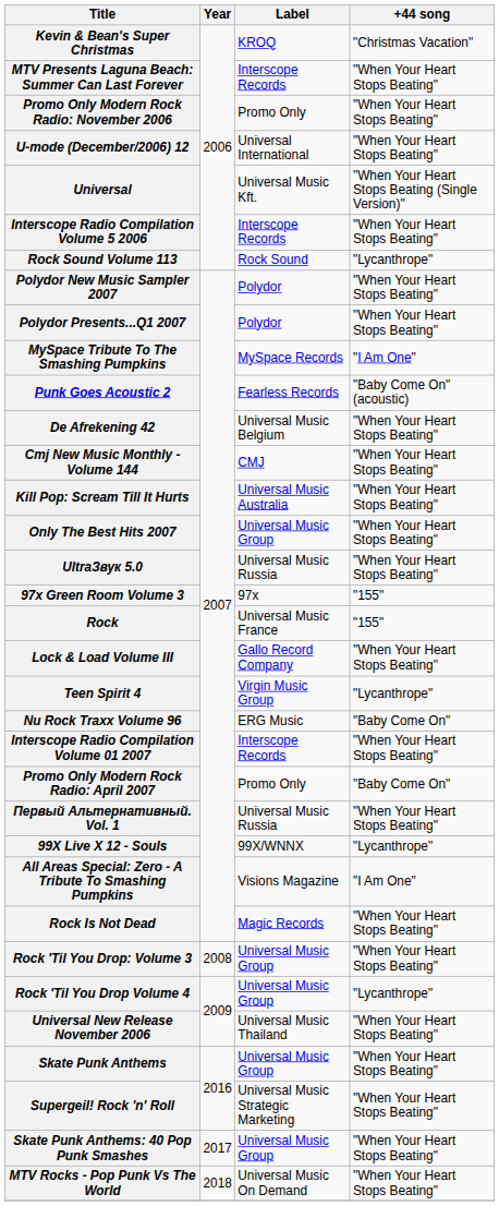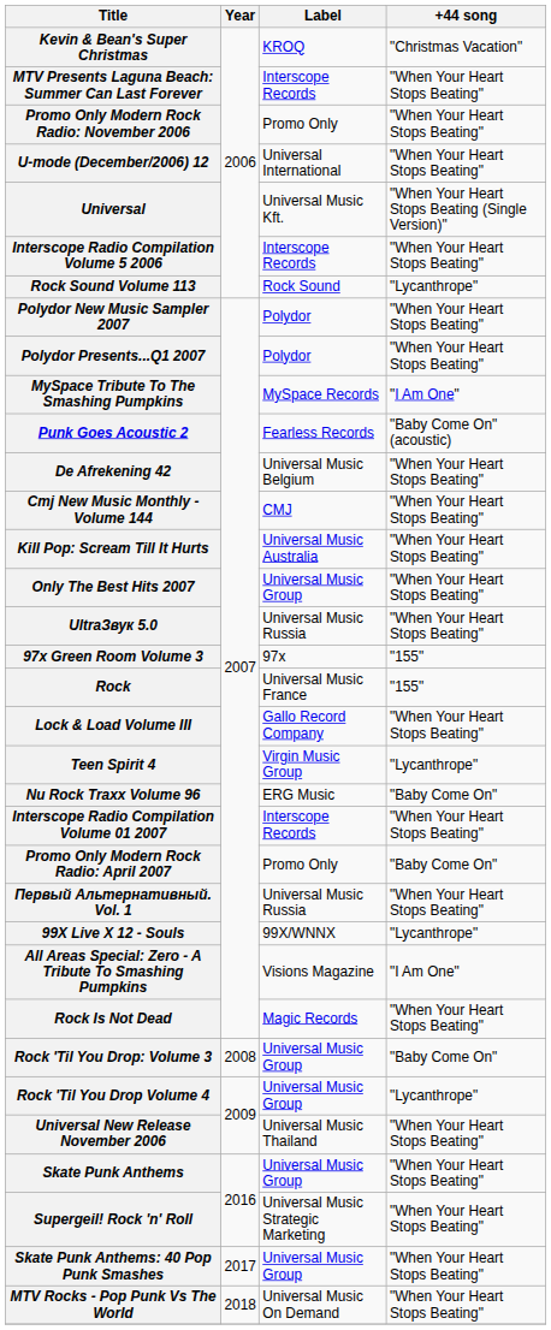 <table class="wikitable plainrowheaders">
 <tr>
 <th>Title</th>
 <th>Year</th>
 <th>Label</th>
 <th>+44 song</th>
 </tr>
 <tr>
 <th scope="row"><em>Kevin & Bean's Super Christmas</em></th>
 <td rowspan="7">2006</td>
 <td><a href='#'>KROQ</a></td>
 <td>"Christmas Vacation"</td>
 </tr>
 <tr>
 <th scope="row"><em>MTV Presents Laguna Beach: Summer Can Last Forever</em></th>
 <td><a href='#'>Interscope Records</a></td>
 <td>"When Your Heart Stops Beating"</td>
 </tr>
 <tr>
 <th scope="row"><em>Promo Only Modern Rock Radio: November 2006</em></th>
 <td>Promo Only</td>
 <td>"When Your Heart Stops Beating"</td>
 </tr>
 <tr>
 <th scope="row"><em>U-mode (December/2006) 12</em></th>
 <td>Universal International</td>
 <td>"When Your Heart Stops Beating"</td>
 </tr>
 <tr>
 <th scope="row"><em>Universal</em></th>
 <td>Universal Music Kft.</td>
 <td>"When Your Heart Stops Beating (Single Version)"</td>
 </tr>
 <tr>
 <th scope="row"><em>Interscope Radio Compilation Volume 5 2006</em></th>
 <td><a href='#'>Interscope Records</a></td>
 <td>"When Your Heart Stops Beating"</td>
 </tr>
 <tr>
 <th scope="row"><em>Rock Sound Volume 113</em></th>
 <td><a href='#'>Rock Sound</a></td>
 <td>"Lycanthrope"</td>
 </tr>
 <tr>
 <th scope="row"><em>Polydor New Music Sampler 2007</em></th>
 <td rowspan="20">2007</td>
 <td><a href='#'>Polydor</a></td>
 <td>"When Your Heart Stops Beating"</td>
 </tr>
 <tr>
 <th scope="row"><em>Polydor Presents...Q1 2007</em></th>
 <td><a href='#'>Polydor</a></td>
 <td>"When Your Heart Stops Beating"</td>
 </tr>
 <tr>
 <th scope="row"><em>MySpace Tribute To The Smashing Pumpkins</em></th>
 <td><a href='#'>MySpace Records</a></td>
 <td>"<a href='#'>I Am One</a>"</td>
 </tr>
 <tr>
 <th scope="row"><em><a href='#'>Punk Goes Acoustic 2</a></em></th>
 <td><a href='#'>Fearless Records</a></td>
 <td>"Baby Come On" (acoustic)</td>
 </tr>
 <tr>
 <th scope="row"><em>De Afrekening 42</em></th>
 <td>Universal Music Belgium</td>
 <td>"When Your Heart Stops Beating"</td>
 </tr>
 <tr>
 <th scope="row"><em>Cmj New Music Monthly - Volume 144</em></th>
 <td><a href='#'>CMJ</a></td>
 <td>"When Your Heart Stops Beating"</td>
 </tr>
 <tr>
 <th scope="row"><em>Kill Pop: Scream Till It Hurts</em></th>
 <td><a href='#'>Universal Music Australia</a></td>
 <td>"When Your Heart Stops Beating"</td>
 </tr>
 <tr>
 <th scope="row"><em>Only The Best Hits 2007</em></th>
 <td><a href='#'>Universal Music Group</a></td>
 <td>"When Your Heart Stops Beating"</td>
 </tr>
 <tr>
 <th scope="row"><em>UltraЗвук 5.0</em></th>
 <td>Universal Music Russia</td>
 <td>"When Your Heart Stops Beating"</td>
 </tr>
 <tr>
 <th scope="row"><em>97x Green Room Volume 3</em></th>
 <td>97x</td>
 <td>"155"</td>
 </tr>
 <tr>
 <th scope="row"><em>Rock</em></th>
 <td>Universal Music France</td>
 <td>"155"</td>
 </tr>
 <tr>
 <th scope="row"><em>Lock & Load Volume III</em></th>
 <td><a href='#'>Gallo Record Company</a></td>
 <td>"When Your Heart Stops Beating"</td>
 </tr>
 <tr>
 <th scope="row"><em>Teen Spirit 4</em></th>
 <td><a href='#'>Virgin Music Group</a></td>
 <td>"Lycanthrope"</td>
 </tr>
 <tr>
 <th scope="row"><em>Nu Rock Traxx Volume 96</em></th>
 <td>ERG Music</td>
 <td>"Baby Come On"</td>
 </tr>
 <tr>
 <th scope="row"><em>Interscope Radio Compilation Volume 01 2007</em></th>
 <td><a href='#'>Interscope Records</a></td>
 <td>"When Your Heart Stops Beating"</td>
 </tr>
 <tr>
 <th scope="row"><em>Promo Only Modern Rock Radio: April 2007</em></th>
 <td>Promo Only</td>
 <td>"Baby Come On"</td>
 </tr>
 <tr>
 <th scope="row"><em>Первый Альтернативный. Vol. 1</em></th>
 <td>Universal Music Russia</td>
 <td>"When Your Heart Stops Beating"</td>
 </tr>
 <tr>
 <th scope="row"><em>99X Live X 12 - Souls</em></th>
 <td>99X/WNNX</td>
 <td>"Lycanthrope"</td>
 </tr>
 <tr>
 <th scope="row"><em>All Areas Special: Zero - A Tribute To Smashing Pumpkins</em></th>
 <td>Visions Magazine</td>
 <td>"I Am One"</td>
 </tr>
 <tr>
 <th scope="row"><em>Rock Is Not Dead</em></th>
 <td><a href='#'>Magic Records</a></td>
 <td>"When Your Heart Stops Beating"</td>
 </tr>
 <tr>
 <th scope="row"><em>Rock 'Til You Drop: Volume 3</em></th>
 <td rowspan="1">2008</td>
 <td><a href='#'>Universal Music Group</a></td>
-<td>"When Your Heart Stops Beating"</td>
+<td>"Baby Come On"</td>
 </tr>
 <tr>
 <th scope="row"><em>Rock 'Til You Drop Volume 4</em></th>
 <td rowspan="2">2009</td>
 <td><a href='#'>Universal Music Group</a></td>
 <td>"Lycanthrope"</td>
 </tr>
 <tr>
 <th scope="row"><em>Universal New Release November 2006</em></th>
 <td>Universal Music Thailand</td>
 <td>"When Your Heart Stops Beating"</td>
 </tr>
 <tr>
 <th scope="row"><em>Skate Punk Anthems</em></th>
 <td rowspan="2">2016</td>
 <td><a href='#'>Universal Music Group</a></td>
 <td>"When Your Heart Stops Beating"</td>
 </tr>
 <tr>
 <th scope="row"><em>Supergeil! Rock 'n' Roll</em></th>
 <td>Universal Music Strategic Marketing</td>
 <td>"When Your Heart Stops Beating"</td>
 </tr>
 <tr>
 <th scope="row"><em>Skate Punk Anthems: 40 Pop Punk Smashes</em></th>
 <td rowspan="1">2017</td>
 <td><a href='#'>Universal Music Group</a></td>
 <td>"When Your Heart Stops Beating"</td>
 </tr>
 <tr>
 <th scope="row"><em>MTV Rocks - Pop Punk Vs The World</em></th>
 <td rowspan="1">2018</td>
 <td>Universal Music On Demand</td>
 <td>"When Your Heart Stops Beating"</td>
 </tr>
 <tr>
 </tr>
 </table>
